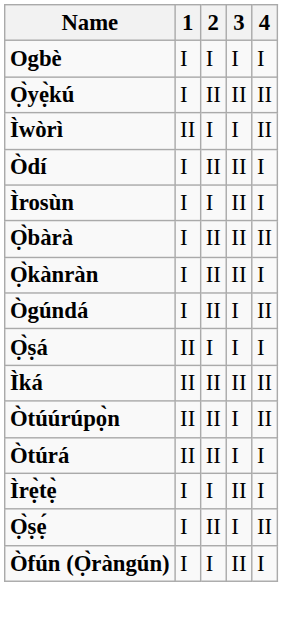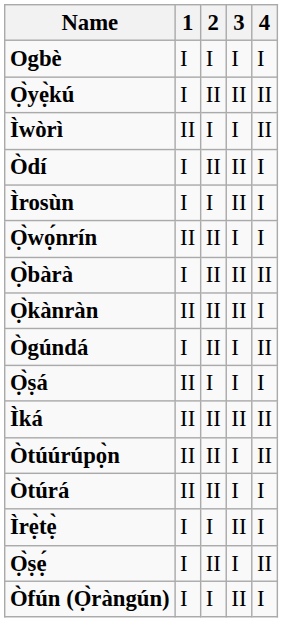 <table class="wikitable floatright">
 <tr>
 <th>Name</th>
 <th>1</th>
 <th>2</th>
 <th>3</th>
 <th>4</th>
 </tr>
 <tr>
 <td><strong>Ogbè</strong></td>
 <td>I</td>
 <td>I</td>
 <td>I</td>
 <td>I</td>
 </tr>
 <tr>
 <td><strong>Ọ̀yẹ̀kú</strong></td>
 <td>I</td>
 <td>II</td>
 <td>II</td>
 <td>II</td>
 </tr>
 <tr>
 <td><strong>Ìwòrì</strong></td>
 <td>II</td>
 <td>I</td>
 <td>I</td>
 <td>II</td>
 </tr>
 <tr>
 <td><strong>Òdí</strong></td>
 <td>I</td>
 <td>II</td>
 <td>II</td>
 <td>I</td>
 </tr>
 <tr>
 <td><strong>Ìrosùn</strong></td>
 <td>I</td>
 <td>I</td>
 <td>II</td>
 <td>I</td>
 </tr>
 <tr>
+<td><strong>Ọ̀wọ́nrín</strong></td>
+<td>II</td>
+<td>II</td>
+<td>I</td>
+<td>I</td>
+</tr>
+<tr>
 <td><strong>Ọ̀bàrà</strong></td>
 <td>I</td>
 <td>II</td>
 <td>II</td>
 <td>II</td>
 </tr>
 <tr>
 <td><strong>Ọ̀kànràn</strong></td>
-<td>I</td>
+<td>II</td>
 <td>II</td>
 <td>II</td>
 <td>I</td>
 </tr>
 <tr>
 <td><strong>Ògúndá</strong></td>
 <td>I</td>
 <td>II</td>
 <td>I</td>
 <td>II</td>
 </tr>
 <tr>
 <td><strong>Ọ̀ṣá</strong></td>
 <td>II</td>
 <td>I</td>
 <td>I</td>
 <td>I</td>
 </tr>
 <tr>
 <td><strong>Ìká</strong></td>
 <td>II</td>
 <td>II</td>
 <td>II</td>
 <td>II</td>
 </tr>
 <tr>
 <td><strong>Òtúúrúpọ̀n</strong></td>
 <td>II</td>
 <td>II</td>
 <td>I</td>
 <td>II</td>
 </tr>
 <tr>
 <td><strong>Òtúrá</strong></td>
 <td>II</td>
 <td>II</td>
 <td>I</td>
 <td>I</td>
 </tr>
 <tr>
 <td><strong>Ìrẹ̀tẹ̀</strong></td>
 <td>I</td>
 <td>I</td>
 <td>II</td>
 <td>I</td>
 </tr>
 <tr>
 <td><strong>Ọ̀ṣẹ́</strong></td>
 <td>I</td>
 <td>II</td>
 <td>I</td>
 <td>II</td>
 </tr>
 <tr>
 <td><strong>Òfún (Ọ̀ràngún)</strong></td>
 <td>I</td>
 <td>I</td>
 <td>II</td>
 <td>I</td>
 </tr>
 </table>
